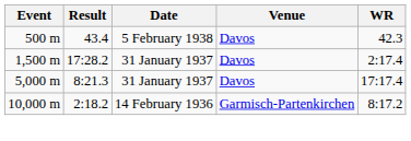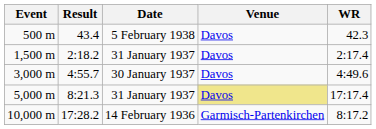 <table class="wikitable" style="text-align:right">
 <tr>
 <th>Event</th>
 <th>Result</th>
 <th>Date</th>
 <th>Venue</th>
 <th>WR</th>
 </tr>
 <tr>
 <td>500 m</td>
 <td>43.4</td>
 <td>5 February 1938</td>
 <td align="left"><a href='#'>Davos</a></td>
 <td>42.3</td>
 </tr>
 <tr>
 <td>1,500 m</td>
-<td>17:28.2</td>
+<td>2:18.2</td>
 <td>31 January 1937</td>
 <td align="left"><a href='#'>Davos</a></td>
 <td>2:17.4</td>
 </tr>
 <tr>
+<td>3,000 m</td>
+<td>4:55.7</td>
+<td>30 January 1937</td>
+<td align="left"><a href='#'>Davos</a></td>
+<td>4:49.6</td>
+</tr>
+<tr>
 <td>5,000 m</td>
 <td>8:21.3</td>
 <td>31 January 1937</td>
-<td align="left"><a href='#'>Davos</a></td>
+<td align="left" style="background: khaki;"><a href='#'>Davos</a></td>
 <td>17:17.4</td>
 </tr>
 <tr>
 <td>10,000 m</td>
-<td>2:18.2</td>
+<td>17:28.2</td>
 <td>14 February 1936</td>
 <td align="left"><a href='#'>Garmisch-Partenkirchen</a></td>
 <td>8:17.2</td>
 </tr>
 </table>
